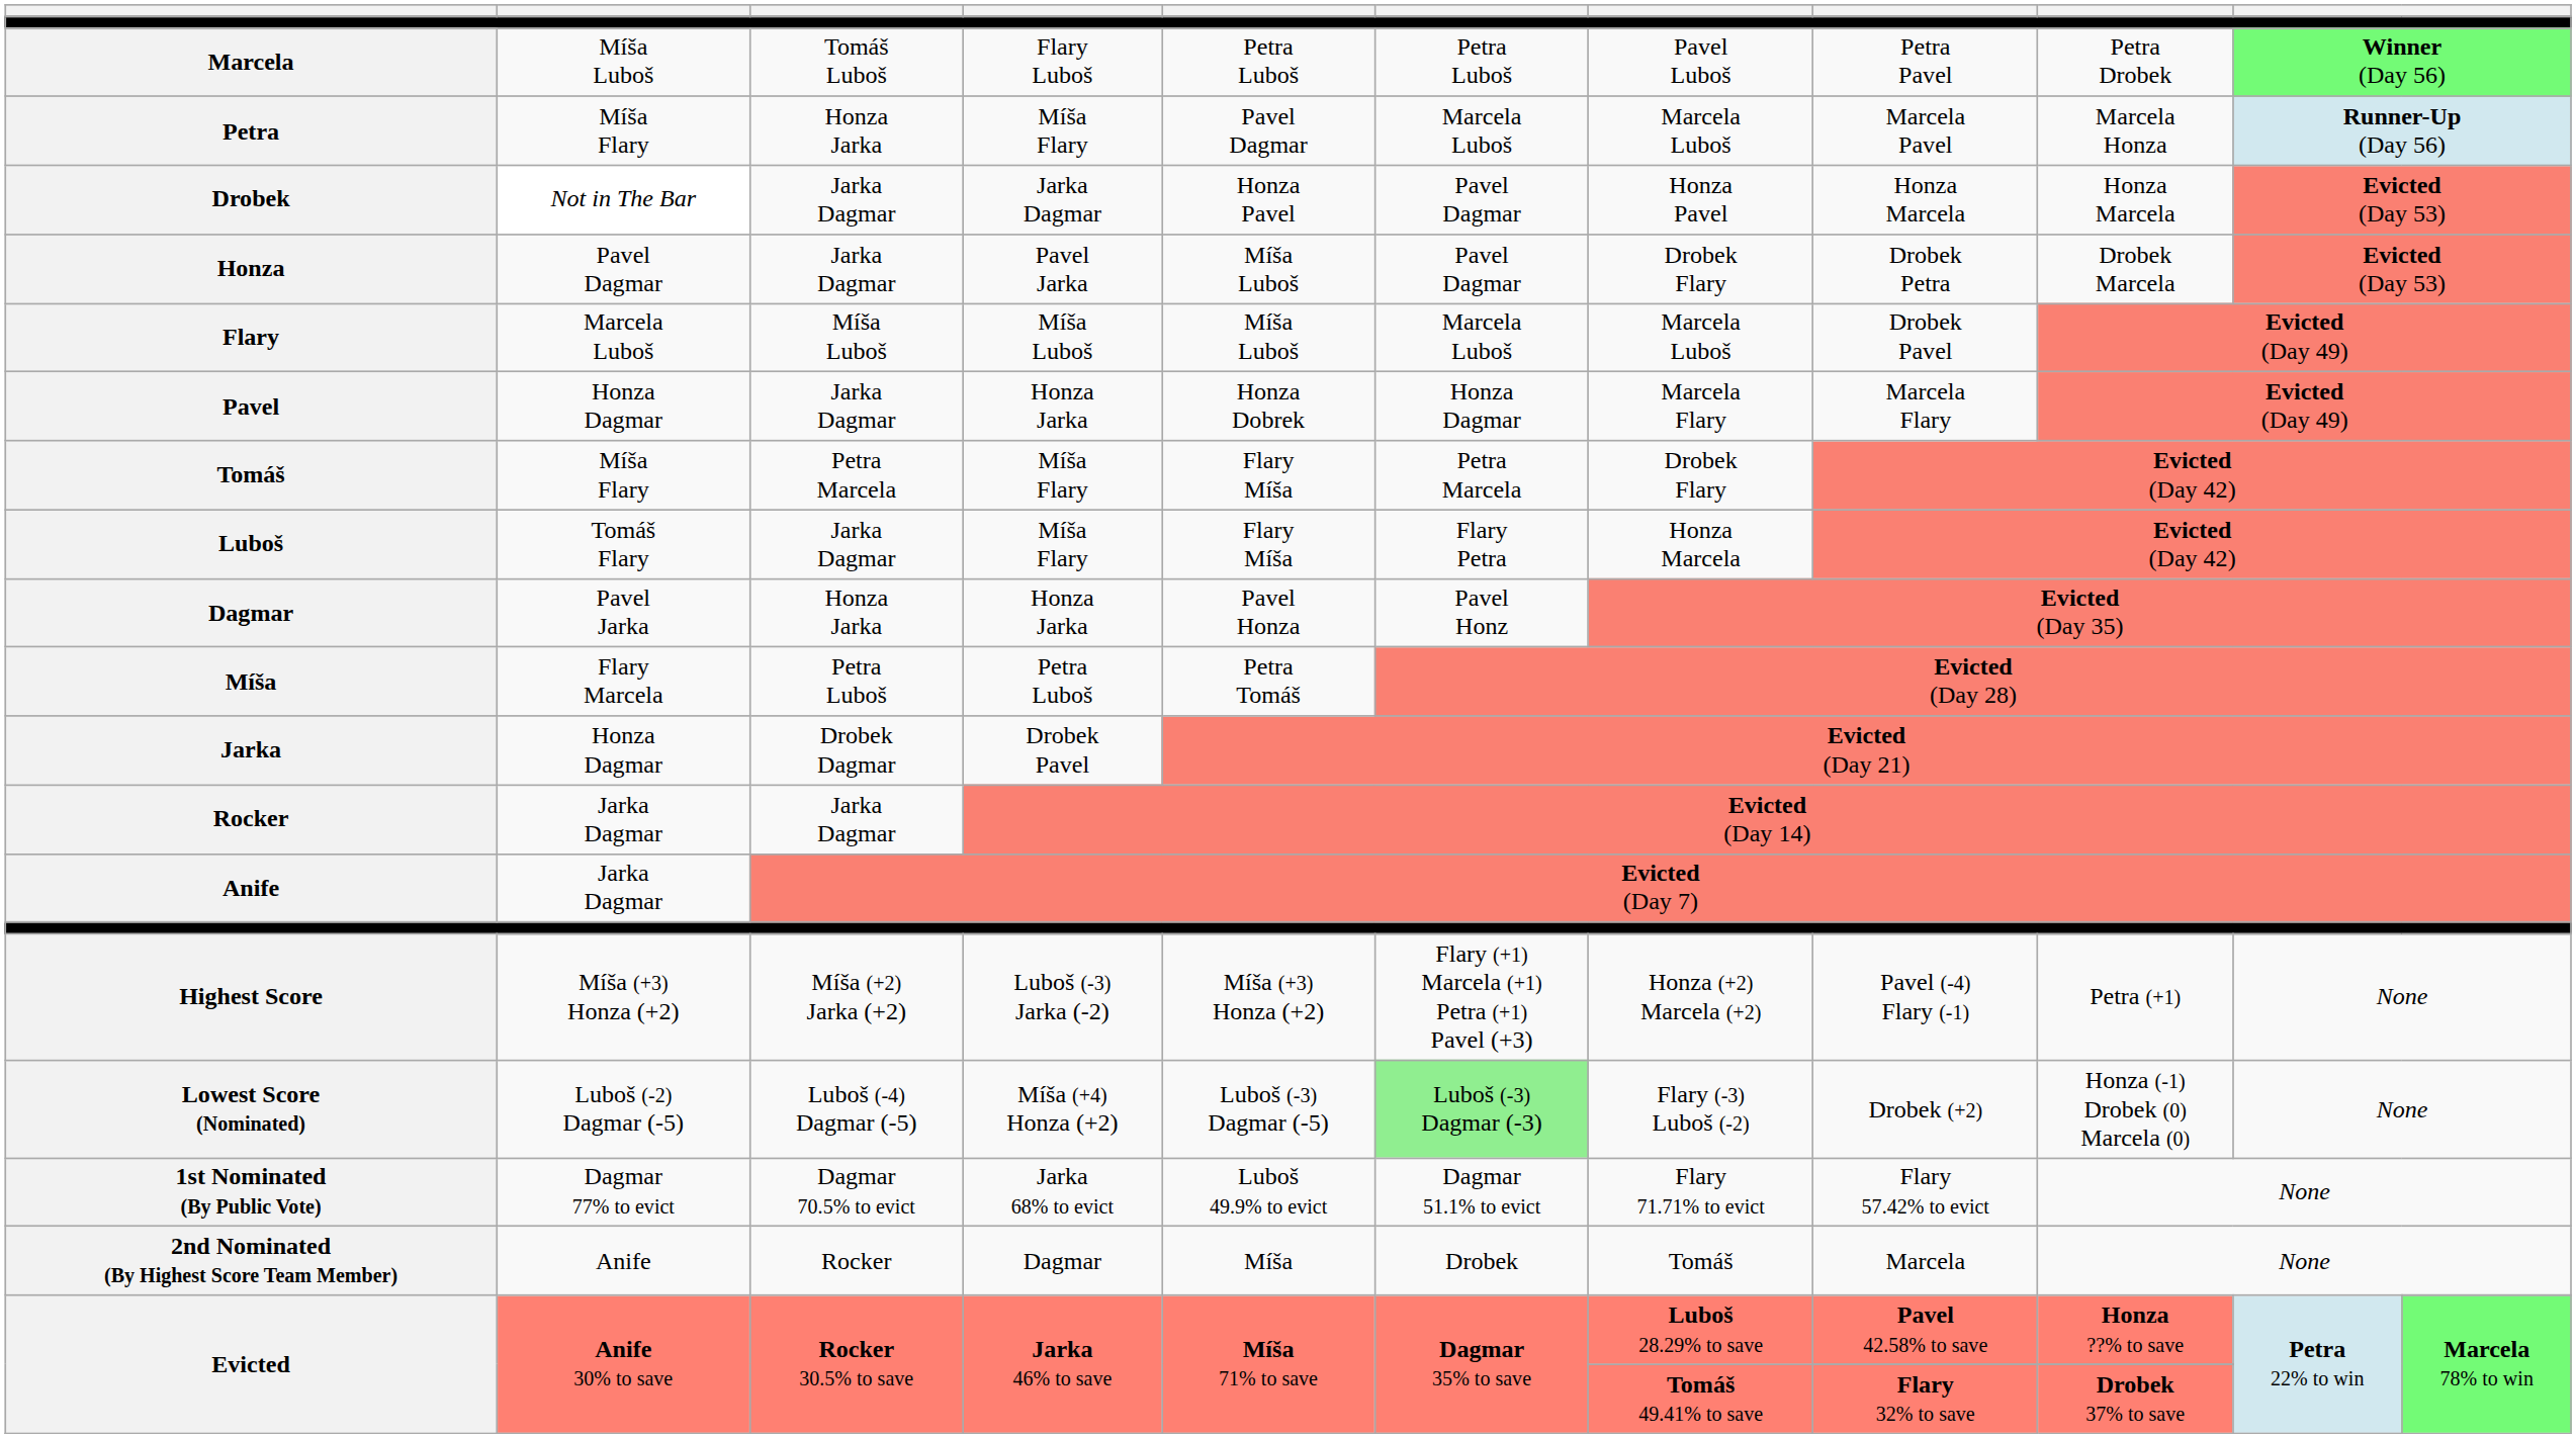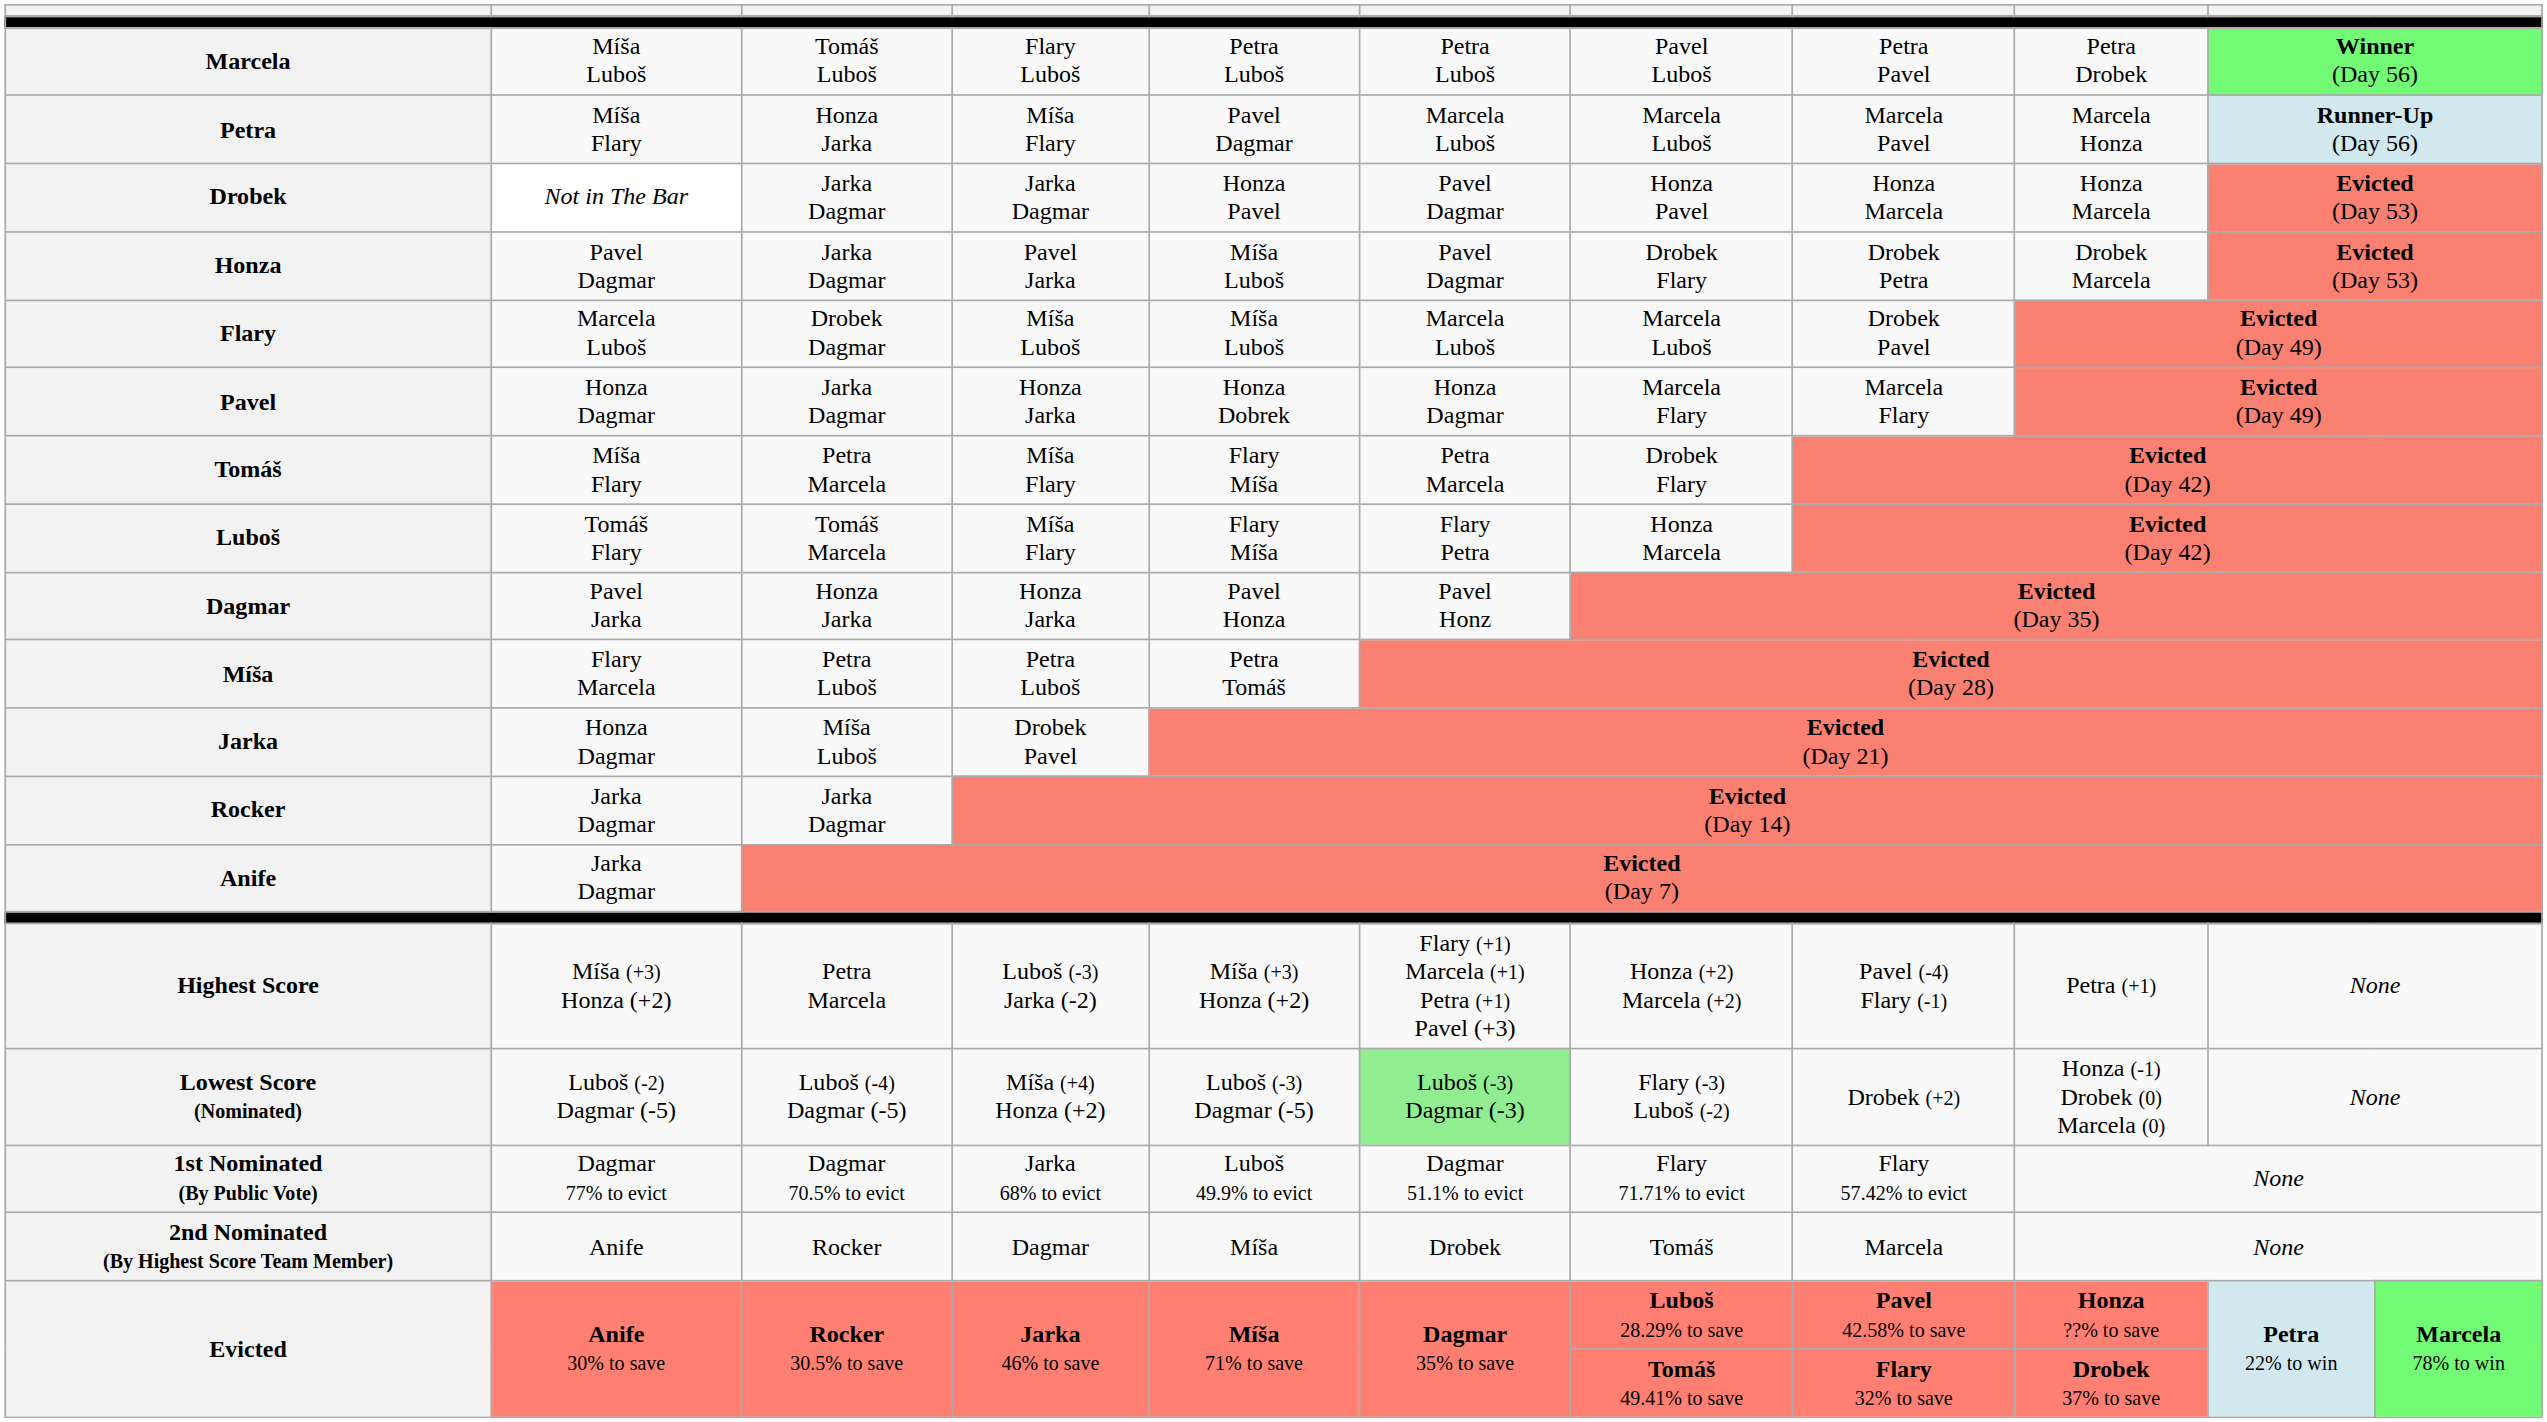 <table class="wikitable" style="font-size:90%; text-align:center; width: 96%; margin-left: auto; margin-right: auto;">
 <tr>
 <th></th>
 <th></th>
 <th></th>
 <th></th>
 <th></th>
 <th></th>
 <th></th>
 <th></th>
 <th></th>
 <th colspan=2></th>
 </tr>
 <tr>
 <th style="background:#000000;" colspan="15"></th>
 </tr>
 <tr>
 <th>Marcela</th>
 <td><span>Míša</span><br><span>Luboš</span></td>
 <td><span>Tomáš</span><br><span>Luboš</span></td>
 <td><span>Flary</span><br><span>Luboš</span></td>
 <td><span>Petra</span><br><span>Luboš</span></td>
 <td><span>Petra</span><br><span>Luboš</span></td>
 <td><span>Pavel</span><br><span>Luboš</span></td>
 <td><span>Petra</span><br><span>Pavel</span></td>
 <td><span>Petra</span><br><span>Drobek</span></td>
 <td style="background:#73FB76" colspan=2><strong>Winner</strong> <br> (Day 56)</td>
 </tr>
 <tr>
 <th>Petra</th>
 <td><span>Míša</span><br><span>Flary</span></td>
 <td><span>Honza</span><br><span>Jarka</span></td>
 <td><span>Míša</span><br><span>Flary</span></td>
 <td><span>Pavel</span><br><span>Dagmar</span></td>
 <td><span>Marcela</span><br><span>Luboš</span></td>
 <td><span>Marcela</span><br><span>Luboš</span></td>
 <td><span>Marcela</span><br><span>Pavel</span></td>
 <td><span>Marcela</span><br><span>Honza</span></td>
 <td style="background:#D1E8EF" colspan=2><strong>Runner-Up</strong> <br> (Day 56)</td>
 </tr>
 <tr>
 <th>Drobek</th>
 <td style="background:white; text-align:center;"><em>Not in The Bar</em></td>
 <td><span>Jarka</span><br><span>Dagmar </span></td>
 <td><span>Jarka</span><br><span>Dagmar</span></td>
 <td><span>Honza</span><br><span>Pavel</span></td>
 <td><span>Pavel</span><br><span>Dagmar</span></td>
 <td><span>Honza</span><br><span>Pavel</span></td>
 <td><span>Honza</span><br><span>Marcela</span></td>
 <td><span>Honza</span><br><span>Marcela</span></td>
 <td style="background:salmon; text-align:center;" colspan=2><strong>Evicted</strong> <br> (Day 53)</td>
 </tr>
 <tr>
 <th>Honza</th>
 <td><span>Pavel</span><br><span>Dagmar</span></td>
 <td><span>Jarka</span><br><span>Dagmar</span></td>
 <td><span>Pavel</span><br><span>Jarka</span></td>
 <td><span>Míša</span><br><span>Luboš</span></td>
 <td><span>Pavel</span><br><span>Dagmar</span></td>
 <td><span>Drobek</span><br><span>Flary</span></td>
 <td><span>Drobek</span><br><span>Petra</span></td>
 <td><span>Drobek</span><br><span>Marcela</span></td>
 <td style="background:salmon; text-align:center;" colspan=2><strong>Evicted</strong> <br> (Day 53)</td>
 </tr>
 <tr>
 <th>Flary</th>
 <td><span>Marcela</span><br><span>Luboš</span></td>
-<td><span>Míša</span><br><span>Luboš</span></td>
+<td><span>Drobek</span><br><span>Dagmar</span></td>
 <td><span>Míša</span><br><span>Luboš</span></td>
 <td><span>Míša</span><br><span>Luboš</span></td>
 <td><span>Marcela</span><br><span>Luboš</span></td>
 <td><span>Marcela</span><br><span>Luboš</span></td>
 <td><span>Drobek</span><br><span>Pavel</span></td>
 <td style="background:salmon; text-align:center;" colspan=3><strong>Evicted</strong> <br> (Day 49)</td>
 </tr>
 <tr>
 <th>Pavel</th>
 <td><span>Honza</span><br><span>Dagmar</span></td>
 <td><span>Jarka</span><br><span>Dagmar</span></td>
 <td><span>Honza</span><br><span>Jarka</span></td>
 <td><span>Honza</span><br><span>Dobrek</span></td>
 <td><span>Honza</span><br><span>Dagmar</span></td>
 <td><span>Marcela</span><br><span>Flary</span></td>
 <td><span>Marcela</span><br><span>Flary</span></td>
 <td style="background:salmon; text-align:center;" colspan=3><strong>Evicted</strong> <br> (Day 49)</td>
 </tr>
 <tr>
 <th>Tomáš</th>
 <td><span>Míša</span><br><span>Flary</span></td>
 <td><span>Petra</span><br><span>Marcela</span></td>
 <td><span>Míša</span><br><span>Flary</span></td>
 <td><span>Flary</span><br><span>Míša</span></td>
 <td><span>Petra</span><br><span>Marcela</span></td>
 <td><span>Drobek</span><br><span>Flary</span></td>
 <td style="background:salmon; text-align:center;" colspan=4><strong>Evicted</strong> <br> (Day 42)</td>
 </tr>
 <tr>
 <th>Luboš</th>
 <td><span>Tomáš</span><br><span>Flary</span></td>
-<td><span>Jarka</span><br><span>Dagmar</span></td>
+<td><span>Tomáš</span><br><span>Marcela</span></td>
 <td><span>Míša</span><br><span>Flary</span></td>
 <td><span>Flary</span><br><span>Míša</span></td>
 <td><span>Flary</span><br><span>Petra</span></td>
 <td><span>Honza</span><br><span>Marcela</span></td>
 <td style="background:salmon; text-align:center;" colspan="4"><strong>Evicted</strong> <br> (Day 42)</td>
 </tr>
 <tr>
 <th>Dagmar</th>
 <td><span>Pavel</span><br><span>Jarka</span></td>
 <td><span>Honza</span><br><span>Jarka</span></td>
 <td><span>Honza</span><br><span>Jarka</span></td>
 <td><span>Pavel</span><br><span>Honza</span></td>
 <td><span>Pavel</span><br><span>Honz</span></td>
 <td style="background:salmon; text-align:center;" colspan="5"><strong>Evicted</strong> <br> (Day 35)</td>
 </tr>
 <tr>
 <th>Míša</th>
 <td><span>Flary</span><br><span>Marcela</span></td>
 <td><span>Petra</span><br><span>Luboš</span></td>
 <td><span>Petra</span><br><span>Luboš</span></td>
 <td><span>Petra</span><br><span>Tomáš</span></td>
 <td style="background:salmon; text-align:center;" colspan="6"><strong>Evicted</strong> <br> (Day 28)</td>
 </tr>
 <tr>
 <th>Jarka</th>
 <td><span>Honza</span><br><span>Dagmar</span></td>
-<td><span>Drobek</span><br><span>Dagmar</span></td>
+<td><span>Míša</span><br><span>Luboš</span></td>
 <td><span>Drobek</span><br><span>Pavel</span></td>
 <td style="background:salmon; text-align:center;" colspan="7"><strong>Evicted</strong> <br> (Day 21)</td>
 </tr>
 <tr>
 <th>Rocker</th>
 <td><span>Jarka</span><br><span>Dagmar</span></td>
 <td><span>Jarka</span><br><span>Dagmar</span></td>
 <td style="background:salmon; text-align:center;" colspan="8"><strong>Evicted</strong> <br> (Day 14)</td>
 </tr>
 <tr>
 <th>Anife</th>
 <td><span>Jarka</span><br><span>Dagmar</span></td>
 <td style="background:salmon; text-align:center;" colspan="9"><strong>Evicted</strong><br> (Day 7)</td>
 </tr>
 <tr>
 <th style="background:#000000;" colspan="15"></th>
 </tr>
 <tr>
 <th>Highest Score</th>
 <td><span>Míša <small>(+3)</small></span><br>Honza (+2)</td>
-<td><span>Míša <small>(+2)</small></span><br>Jarka (+2)</td>
+<td><span>Petra</span><br><span>Marcela</span></td>
 <td><span>Luboš <small>(-3)</small></span><br>Jarka (-2)</td>
 <td><span>Míša <small>(+3)</small></span><br>Honza (+2)</td>
 <td><span>Flary <small>(+1)</small><br>Marcela <small>(+1)</small><br>Petra <small>(+1)</small></span><br>Pavel (+3)</td>
 <td><span>Honza <small>(+2)</small><br>Marcela <small>(+2)</small></span></td>
 <td><span>Pavel <small>(-4)</small><br>Flary <small>(-1)</small></span></td>
 <td><span>Petra <small>(+1)</small></span></td>
 <td colspan=2><em>None</em></td>
 </tr>
 <tr>
 <th>Lowest Score<br><small>(Nominated)</small></th>
 <td><span>Luboš <small>(-2)</small></span><br>Dagmar (-5)</td>
 <td><span>Luboš <small>(-4)</small></span><br>Dagmar (-5)</td>
 <td><span>Míša <small>(+4)</small></span><br>Honza (+2)</td>
 <td><span>Luboš <small>(-3)</small></span><br>Dagmar (-5)</td>
 <td style="background: lightgreen;"><span>Luboš <small>(-3)</small></span><br>Dagmar (-3)</td>
 <td><span>Flary <small>(-3)</small><br>Luboš <small>(-2)</small></span></td>
 <td><span>Drobek <small>(+2)</small></span></td>
 <td><span>Honza <small>(-1)</small><br>Drobek <small>(0)</small><br>Marcela <small>(0)</small></span></td>
 <td colspan=2><em>None</em></td>
 </tr>
 <tr>
 <th>1st Nominated<br><small>(By Public Vote)</small></th>
 <td>Dagmar<br><small>77% to evict</small></td>
 <td>Dagmar<br><small>70.5% to evict</small></td>
 <td>Jarka<br><small>68% to evict</small></td>
 <td><span>Luboš</span><br><small>49.9% to evict</small></td>
 <td>Dagmar<br><small>51.1% to evict</small></td>
 <td>Flary<br><small>71.71% to evict</small></td>
 <td>Flary<br><small>57.42% to evict</small></td>
 <td colspan=3><em>None</em></td>
 </tr>
 <tr>
 <th>2nd Nominated<br><small>(By Highest Score Team Member)</small></th>
 <td>Anife</td>
 <td>Rocker</td>
 <td>Dagmar</td>
 <td><span>Míša</span></td>
 <td>Drobek</td>
 <td>Tomáš</td>
 <td>Marcela</td>
 <td colspan=3><em>None</em></td>
 </tr>
 <tr>
 <th rowspan="4">Evicted</th>
 <td rowspan="4" style="background:#FF8072"><strong>Anife</strong><br><small>30% to save</small></td>
 <td rowspan="4" style="background:#FF8072"><strong>Rocker</strong><br><small>30.5% to save</small></td>
 <td rowspan="4" style="background:#FF8072"><strong>Jarka</strong><br><small>46% to save</small></td>
 <td rowspan="4" style="background:#FF8072"><strong>Míša</strong><br><small>71% to save</small></td>
 <td rowspan="4" style="background:#FF8072"><strong>Dagmar</strong><br><small>35% to save</small></td>
 <td rowspan="2" style="background:#FF8072"><strong>Luboš</strong><br><small>28.29% to save</small></td>
 <td rowspan="2" style="background:#FF8072"><strong>Pavel</strong><br><small>42.58% to save</small></td>
 <td rowspan="2" style="background:#FF8072"><strong>Honza</strong><br><small>??% to save</small></td>
 <td rowspan="4" style="background:#D1E8EF"><strong>Petra</strong><br><small>22% to win</small></td>
 </tr>
 <tr>
 <td rowspan="4" style="background:#73FB76"><strong>Marcela</strong><br><small>78% to win</small></td>
 </tr>
 <tr>
 <td rowspan="2" style="background:#FF8072"><strong>Tomáš</strong><br><small>49.41% to save</small></td>
 </tr>
 <tr>
 <td rowspan="2" style="background:#FF8072"><strong>Flary</strong><br><small>32% to save</small></td>
 <td rowspan="2" style="background:#FF8072"><strong>Drobek</strong><br><small>37% to save</small></td>
 </tr>
 <tr>
 </tr>
 </table>
